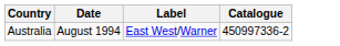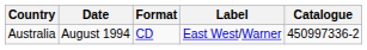 <table class="wikitable plainrowheaders">
 <tr>
 <th scope="col">Country</th>
 <th scope="col">Date</th>
+<th scope="col">Format</th>
 <th scope="col">Label</th>
 <th scope="col">Catalogue</th>
 </tr>
 <tr>
 <td>Australia</td>
 <td>August 1994</td>
+<td><a href='#'>CD</a></td>
 <td><a href='#'>East West</a>/<a href='#'>Warner</a></td>
 <td>450997336-2</td>
 </tr>
 </table>
